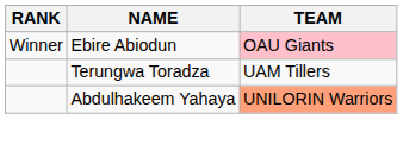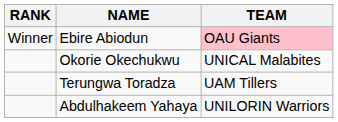 <table class="wikitable">
 <tr>
 <th>RANK</th>
 <th>NAME</th>
 <th>TEAM</th>
 </tr>
 <tr>
 <td>Winner</td>
 <td>Ebire Abiodun</td>
 <td style="background: pink;">OAU Giants</td>
 </tr>
 <tr>
 <td></td>
+<td>Okorie Okechukwu</td>
+<td>UNICAL Malabites</td>
+</tr>
+<tr>
+<td></td>
 <td>Terungwa Toradza</td>
 <td>UAM Tillers</td>
 </tr>
 <tr>
 <td></td>
 <td>Abdulhakeem Yahaya</td>
-<td style="background: lightsalmon;">UNILORIN Warriors</td>
+<td>UNILORIN Warriors</td>
 </tr>
 </table>
